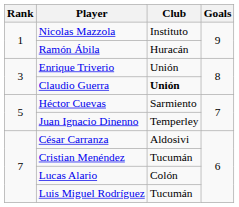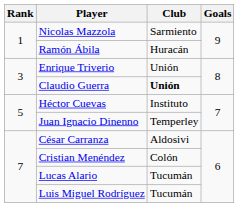 <table class="wikitable" style="text-align:center">
 <tr>
 <th>Rank</th>
 <th>Player</th>
 <th>Club</th>
 <th>Goals</th>
 </tr>
 <tr>
 <td rowspan=2>1</td>
 <td align="left"> <a href='#'>Nicolas Mazzola</a></td>
-<td align="left">Instituto</td>
+<td align="left">Sarmiento</td>
 <td rowspan=2>9</td>
 </tr>
 <tr>
 <td align="left"> <a href='#'>Ramón Ábila</a></td>
 <td align="left">Huracán</td>
 </tr>
 <tr>
 <td rowspan=2>3</td>
 <td align="left"> <a href='#'>Enrique Triverio</a></td>
 <td align="left">Unión</td>
 <td rowspan=2>8</td>
 </tr>
 <tr>
 <td align="left"> <a href='#'>Claudio Guerra</a></td>
 <td align="left"><strong>Unión</strong></td>
 </tr>
 <tr>
 <td rowspan=2>5</td>
 <td align="left"> <a href='#'>Héctor Cuevas</a></td>
-<td align="left">Sarmiento</td>
+<td align="left">Instituto</td>
 <td rowspan=2>7</td>
 </tr>
 <tr>
 <td align="left"> <a href='#'>Juan Ignacio Dinenno</a></td>
 <td align="left">Temperley</td>
 </tr>
 <tr>
 <td rowspan=4>7</td>
 <td align="left"> <a href='#'>César Carranza</a></td>
 <td align="left">Aldosivi</td>
 <td rowspan=4>6</td>
 </tr>
 <tr>
 <td align="left"> <a href='#'>Cristian Menéndez</a></td>
-<td align="left">Tucumán</td>
+<td align="left">Colón</td>
 </tr>
 <tr>
 <td align="left"> <a href='#'>Lucas Alario</a></td>
-<td align="left">Colón</td>
+<td align="left">Tucumán</td>
 </tr>
 <tr>
 <td align="left"><a href='#'>Luis Miguel Rodríguez</a></td>
 <td align="left">Tucumán</td>
 </tr>
 </table>
